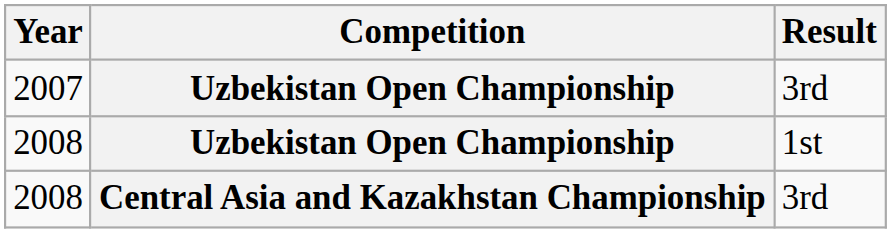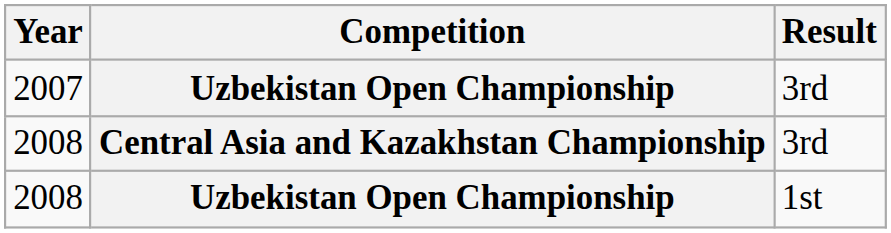 <table class="wikitable">
 <tr>
 <th>Year</th>
 <th>Competition</th>
 <th>Result</th>
 </tr>
 <tr>
 <td>2007</td>
 <th>Uzbekistan Open Championship</th>
 <td>3rd</td>
 </tr>
 <tr>
 <td>2008</td>
+<th>Central Asia and Kazakhstan Championship</th>
+<td>3rd</td>
+</tr>
+<tr>
+<td>2008</td>
 <th>Uzbekistan Open Championship</th>
 <td>1st</td>
 </tr>
-<tr>
-<td>2008</td>
-<th>Central Asia and Kazakhstan Championship</th>
-<td>3rd</td>
-</tr>
 </table>
